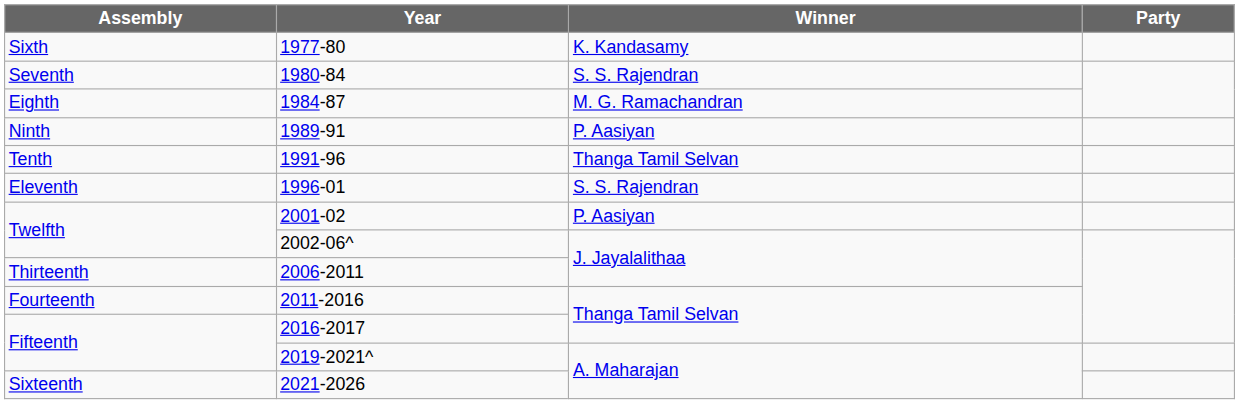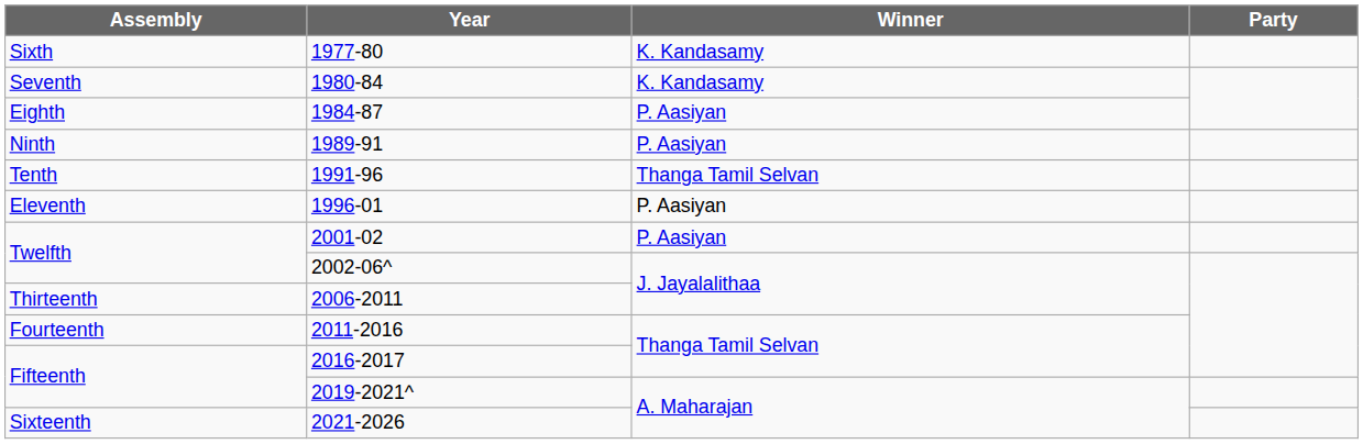 <table class="wikitable sortable" width="70%">
 <tr>
 <th style="background-color:#666666; color:white">Assembly</th>
 <th style="background-color:#666666; color:white">Year</th>
 <th style="background-color:#666666; color:white">Winner</th>
 <th style="background-color:#666666; color:white" colspan="2">Party</th>
 </tr>
 <tr>
 <td><a href='#'>Sixth</a></td>
 <td><a href='#'>1977</a>-80</td>
 <td><a href='#'>K. Kandasamy</a></td>
 <td></td>
 </tr>
 <tr>
 <td><a href='#'>Seventh</a></td>
 <td><a href='#'>1980</a>-84</td>
-<td><a href='#'>S. S. Rajendran</a></td>
+<td><a href='#'>K. Kandasamy</a></td>
 </tr>
 <tr>
 <td><a href='#'>Eighth</a></td>
 <td><a href='#'>1984</a>-87</td>
-<td><a href='#'>M. G. Ramachandran</a></td>
+<td><a href='#'>P. Aasiyan</a></td>
 </tr>
 <tr>
 <td><a href='#'>Ninth</a></td>
 <td><a href='#'>1989</a>-91</td>
 <td><a href='#'>P. Aasiyan</a></td>
 <td></td>
 </tr>
 <tr>
 <td><a href='#'>Tenth</a></td>
 <td><a href='#'>1991</a>-96</td>
 <td><a href='#'>Thanga Tamil Selvan</a></td>
 <td></td>
 </tr>
 <tr>
 <td><a href='#'>Eleventh</a></td>
 <td><a href='#'>1996</a>-01</td>
-<td><a href='#'>S. S. Rajendran</a></td>
+<td>P. Aasiyan</td>
 <td></td>
 </tr>
 <tr>
 <td rowspan=2><a href='#'>Twelfth</a></td>
 <td><a href='#'>2001</a>-02</td>
 <td><a href='#'>P. Aasiyan</a></td>
 <td></td>
 </tr>
 <tr>
 <td>2002-06^</td>
 <td rowspan=2><a href='#'>J. Jayalalithaa</a></td>
 </tr>
 <tr>
 <td><a href='#'>Thirteenth</a></td>
 <td><a href='#'>2006</a>-2011</td>
 </tr>
 <tr>
 <td><a href='#'>Fourteenth</a></td>
 <td><a href='#'>2011</a>-2016</td>
 <td rowspan=2><a href='#'>Thanga Tamil Selvan</a></td>
 </tr>
 <tr>
 <td rowspan=2><a href='#'>Fifteenth</a></td>
 <td><a href='#'>2016</a>-2017</td>
 </tr>
 <tr>
 <td><a href='#'>2019</a>-2021^</td>
 <td rowspan=2><a href='#'>A. Maharajan</a></td>
 <td></td>
 </tr>
 <tr>
 <td><a href='#'>Sixteenth</a></td>
 <td><a href='#'>2021</a>-2026</td>
 </tr>
 </table>
